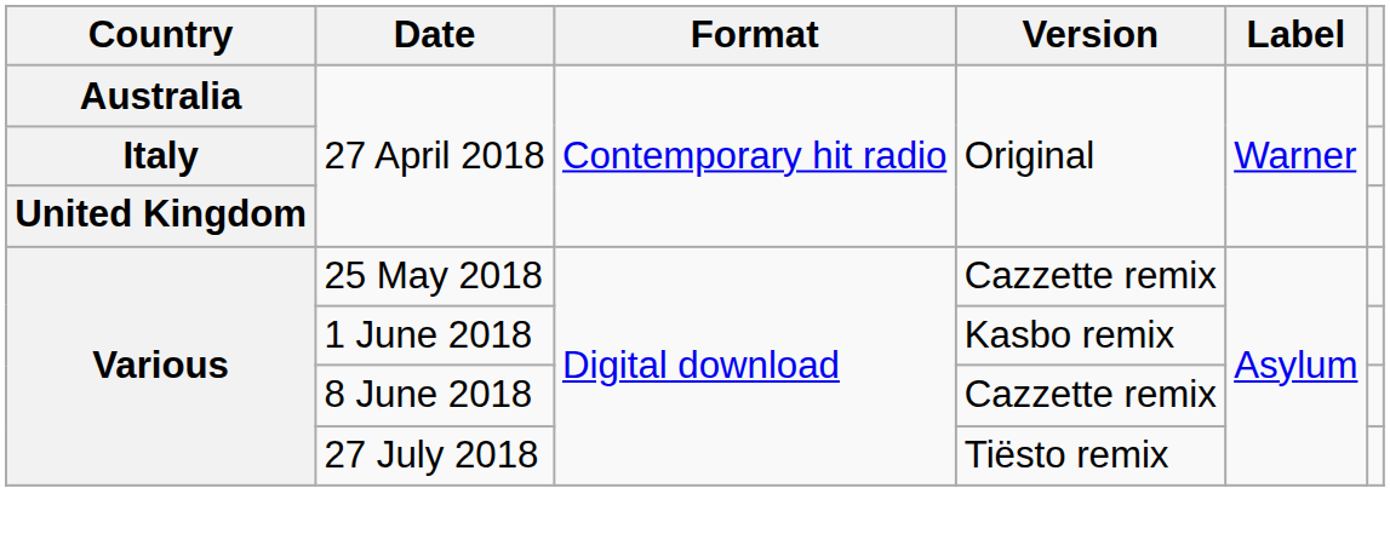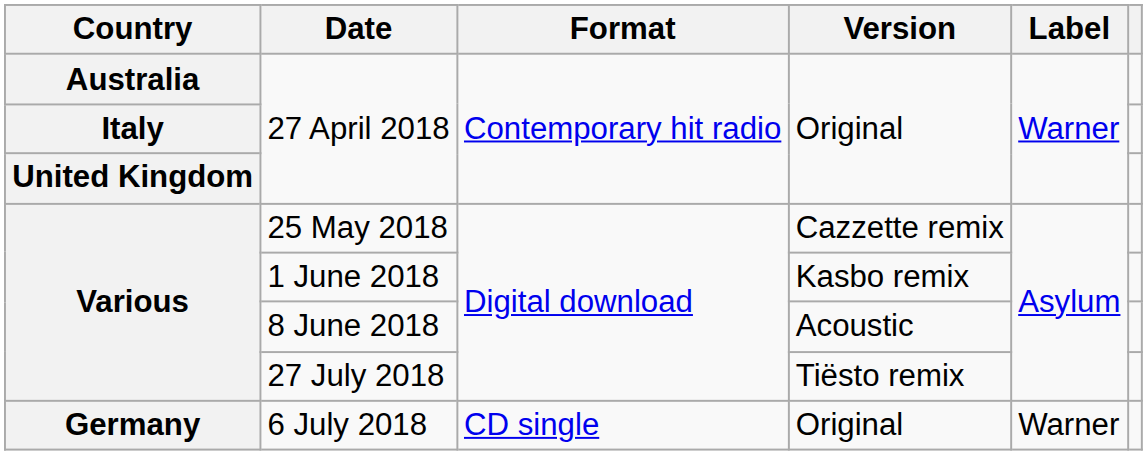 <table class="wikitable plainrowheaders">
 <tr>
 <th scope="col">Country</th>
 <th scope="col">Date</th>
 <th scope="col">Format</th>
 <th scope="col">Version</th>
 <th scope="col">Label</th>
 <th scope="col"></th>
 </tr>
 <tr>
 <th scope="row">Australia</th>
 <td rowspan="3">27 April 2018</td>
 <td rowspan="3"><a href='#'>Contemporary hit radio</a></td>
 <td rowspan="3">Original</td>
 <td rowspan="3"><a href='#'>Warner</a></td>
 <td></td>
 </tr>
 <tr>
 <th scope="row">Italy</th>
 <td></td>
 </tr>
 <tr>
 <th scope="row">United Kingdom</th>
 <td></td>
 </tr>
 <tr>
 <th scope="row" rowspan="4">Various</th>
 <td>25 May 2018</td>
 <td rowspan="4"><a href='#'>Digital download</a></td>
 <td>Cazzette remix</td>
 <td rowspan="4"><a href='#'>Asylum</a></td>
 <td></td>
 </tr>
 <tr>
 <td>1 June 2018</td>
 <td>Kasbo remix</td>
 <td></td>
 </tr>
 <tr>
 <td>8 June 2018</td>
-<td>Cazzette remix</td>
+<td>Acoustic</td>
 <td></td>
 </tr>
 <tr>
 <td>27 July 2018</td>
 <td>Tiësto remix</td>
 <td></td>
 </tr>
+<tr>
+<th scope="row">Germany</th>
+<td>6 July 2018</td>
+<td><a href='#'>CD single</a></td>
+<td>Original</td>
+<td>Warner</td>
+<td></td>
+</tr>
 </table>
